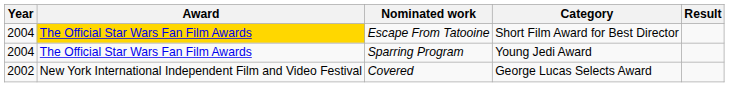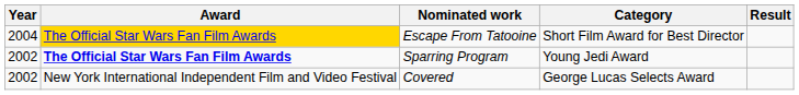 <table class="wikitable">
 <tr>
 <th>Year</th>
 <th>Award</th>
 <th>Nominated work</th>
 <th>Category</th>
 <th>Result</th>
 </tr>
 <tr>
 <td>2004</td>
 <td style="background: gold;"><a href='#'>The Official Star Wars Fan Film Awards</a></td>
 <td><em>Escape From Tatooine</em></td>
 <td>Short Film Award for Best Director</td>
 <td></td>
 </tr>
 <tr>
-<td>2004</td>
-<td><a href='#'>The Official Star Wars Fan Film Awards</a></td>
+<td>2002</td>
+<td><strong><a href='#'>The Official Star Wars Fan Film Awards</a></strong></td>
 <td><em>Sparring Program</em></td>
 <td>Young Jedi Award</td>
 <td></td>
 </tr>
 <tr>
 <td>2002</td>
 <td>New York International Independent Film and Video Festival</td>
 <td><em>Covered</em></td>
 <td>George Lucas Selects Award</td>
 <td></td>
 </tr>
 </table>
